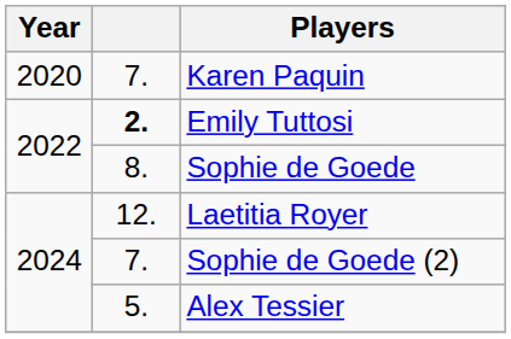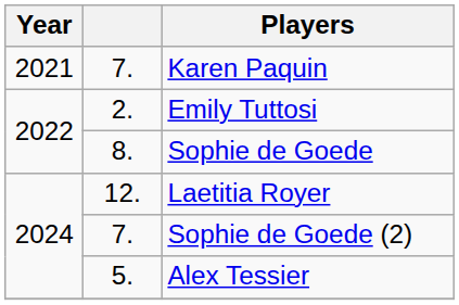 <table class="wikitable">
 <tr>
 <th width=40>Year</th>
 <th width=40></th>
 <th width=170>Players</th>
 </tr>
 <tr>
-<td align=center>2020</td>
+<td align=center>2021</td>
 <td align=center>7.</td>
 <td><a href='#'>Karen Paquin</a></td>
 </tr>
 <tr>
 <td rowspan=2 align=center>2022</td>
-<td align=center><strong>2.</strong></td>
+<td align=center>2.</td>
 <td><a href='#'>Emily Tuttosi</a></td>
 </tr>
 <tr>
 <td align=center>8.</td>
 <td><a href='#'>Sophie de Goede</a></td>
 </tr>
 <tr>
 <td rowspan=3 align=center>2024</td>
 <td align=center>12.</td>
 <td><a href='#'>Laetitia Royer</a></td>
 </tr>
 <tr>
 <td align=center>7.</td>
 <td><a href='#'>Sophie de Goede</a> (2)</td>
 </tr>
 <tr>
 <td align=center>5.</td>
 <td><a href='#'>Alex Tessier</a></td>
 </tr>
 <tr>
 </tr>
 </table>
